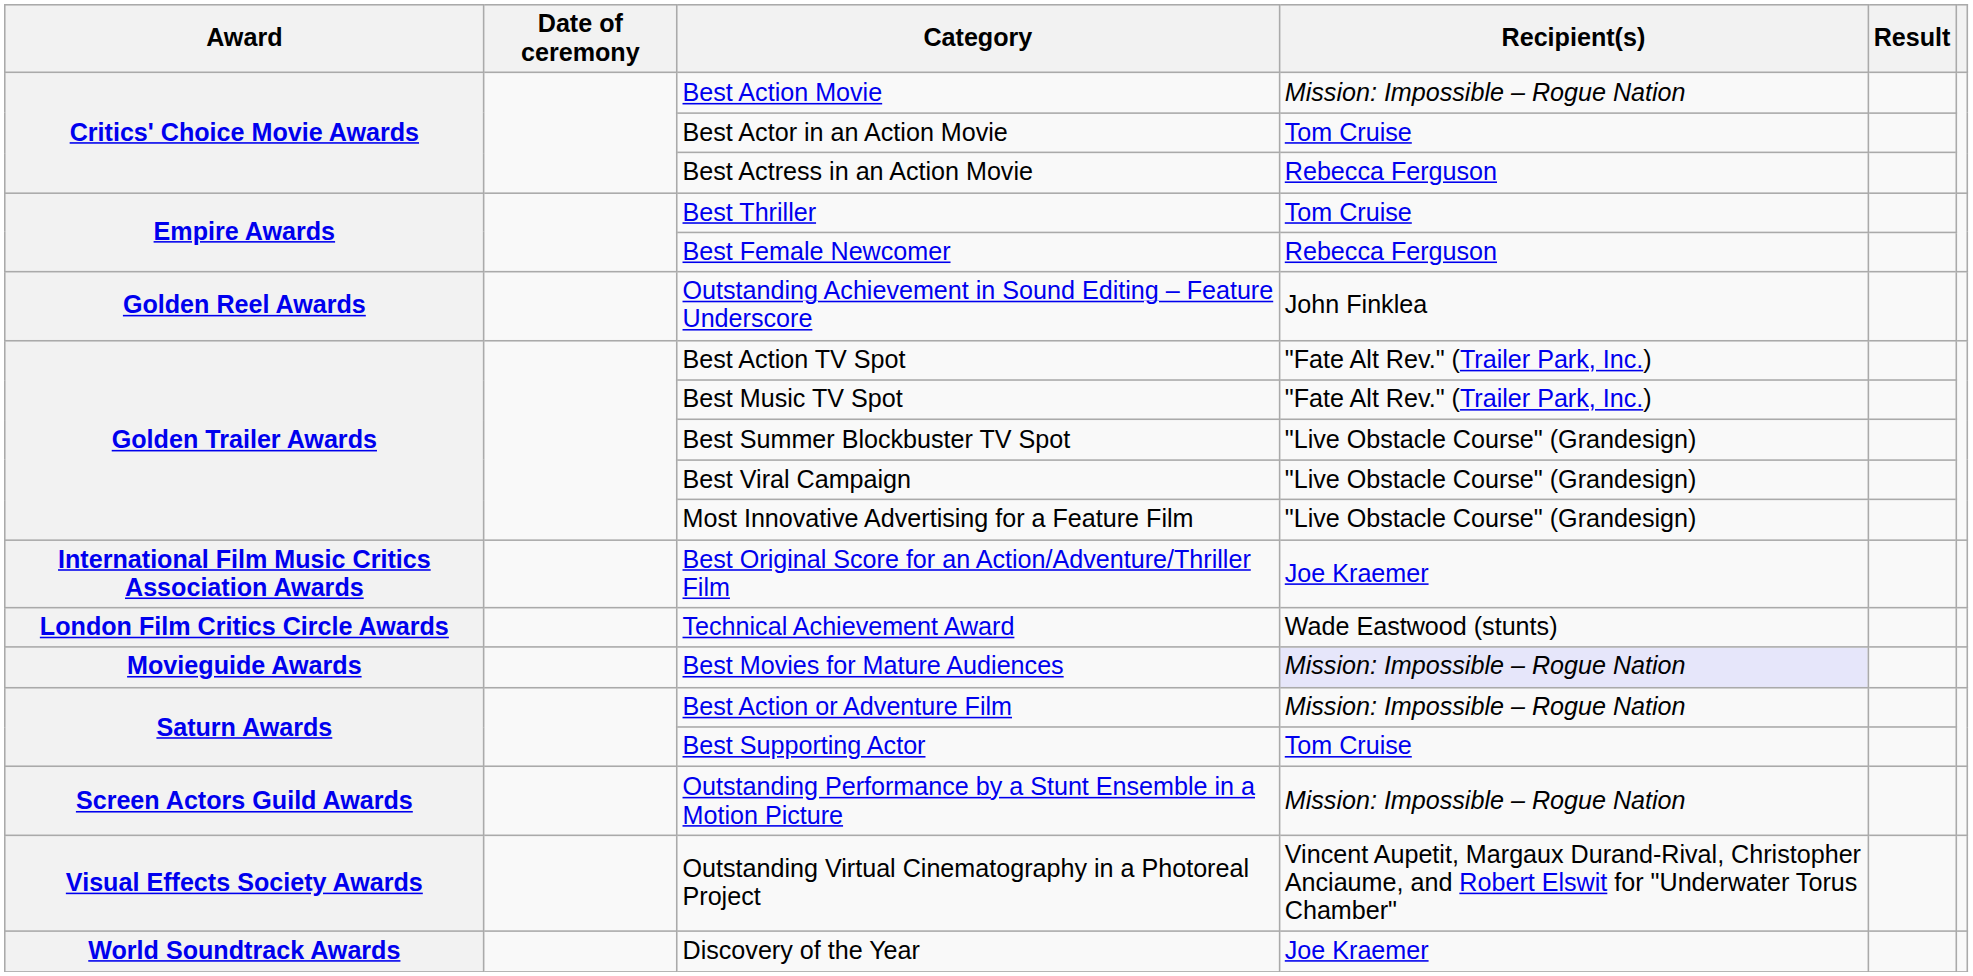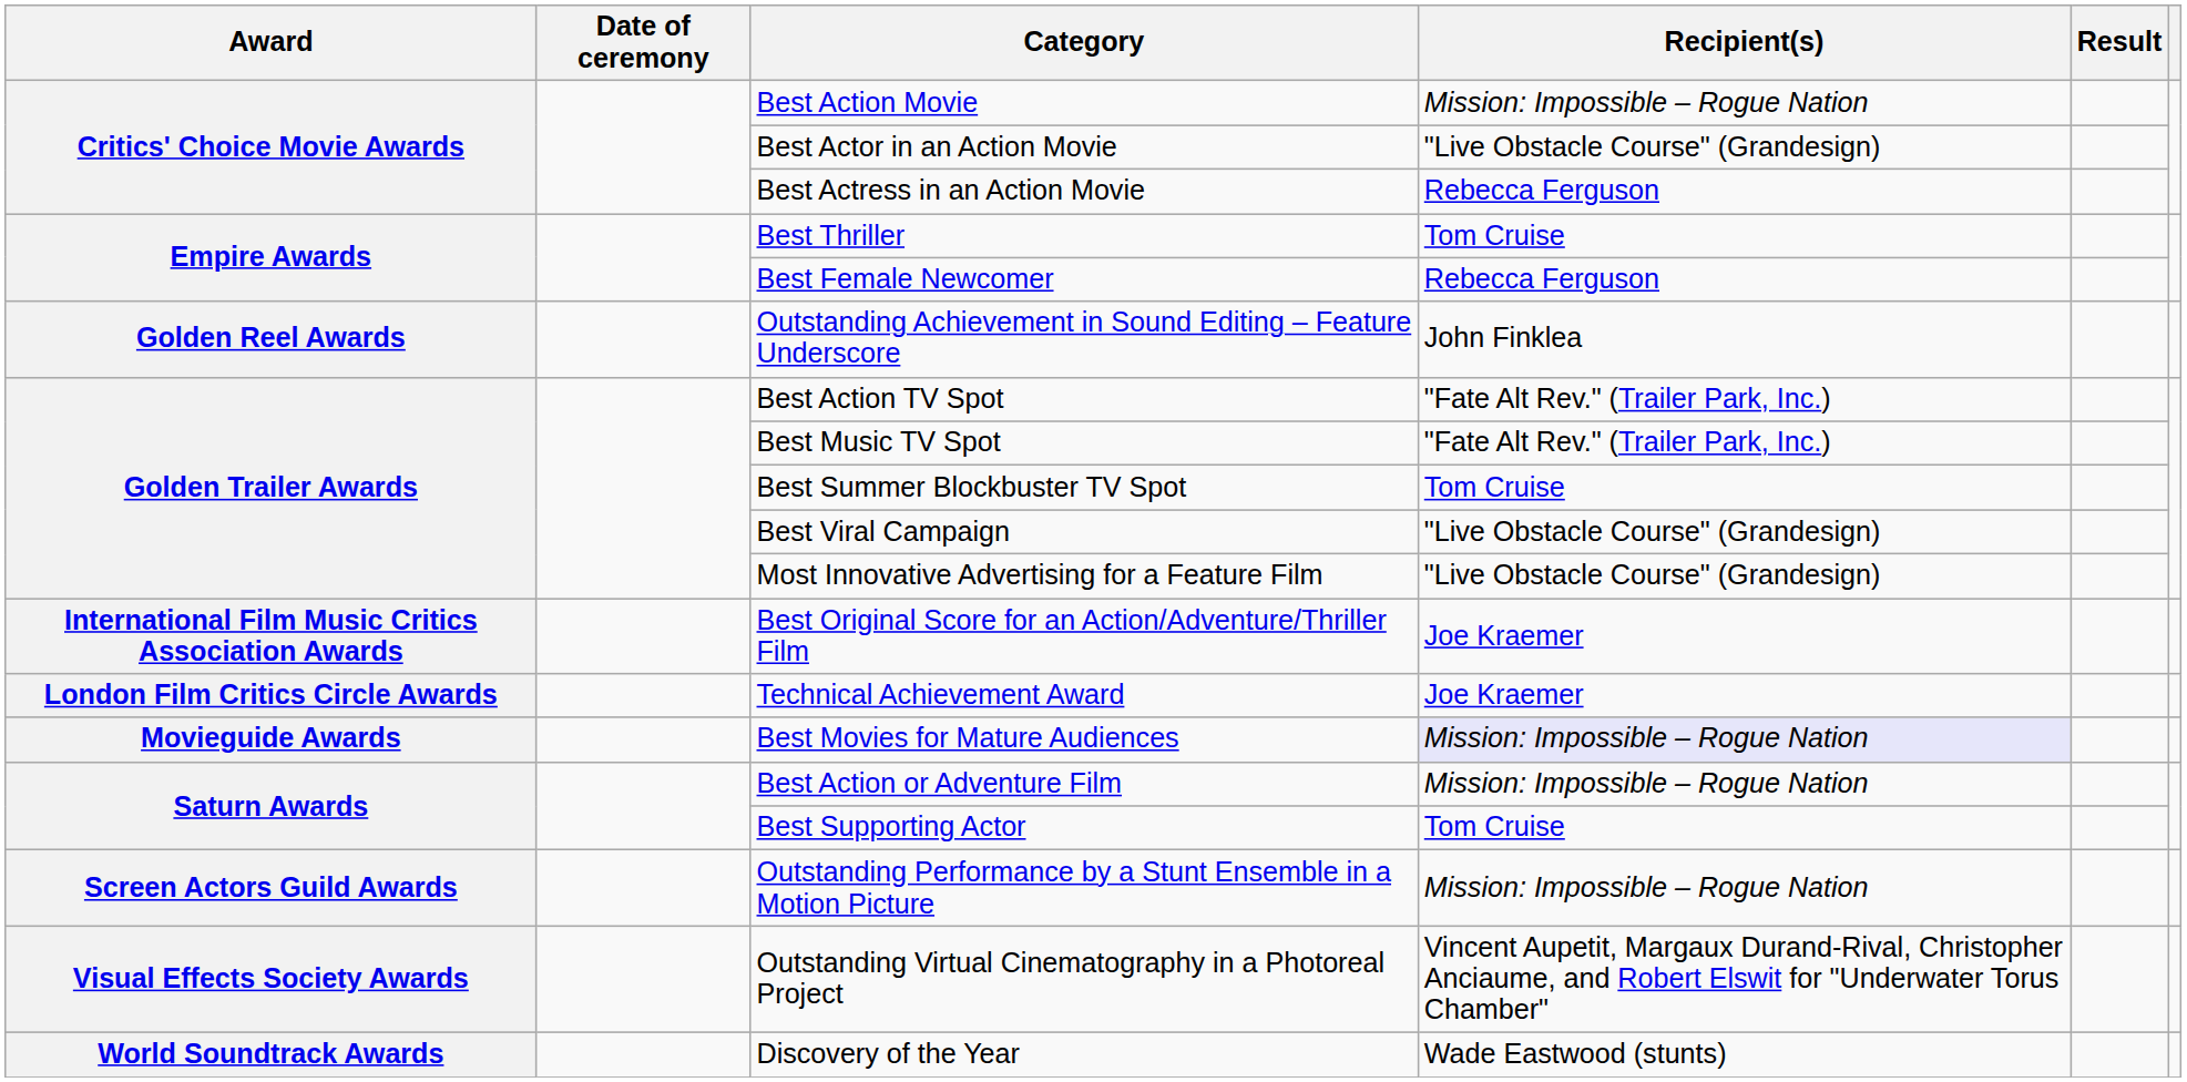 <table class="wikitable sortable plainrowheaders" style="width: 99%;">
 <tr>
 <th scope="col">Award</th>
 <th scope="col">Date of ceremony</th>
 <th scope="col">Category</th>
 <th scope="col" style="width:30%;">Recipient(s)</th>
 <th scope="col">Result</th>
 <th scope="col" class="unsortable"></th>
 </tr>
 <tr>
 <th scope="rowgroup" rowspan="3"><a href='#'>Critics' Choice Movie Awards</a></th>
 <td rowspan="3"><a href='#'></a></td>
 <td><a href='#'>Best Action Movie</a></td>
 <td><em>Mission: Impossible – Rogue Nation</em></td>
 <td></td>
 <td rowspan="3" style="text-align:center;"></td>
 </tr>
 <tr>
 <td>Best Actor in an Action Movie</td>
-<td data-sort-value="Cruise, Tom"><a href='#'>Tom Cruise</a></td>
+<td data-sort-value="Live Obstacle Course">"Live Obstacle Course" (Grandesign)</td>
 <td></td>
 </tr>
 <tr>
 <td>Best Actress in an Action Movie</td>
 <td data-sort-value="Ferguson, Rebecca"><a href='#'>Rebecca Ferguson</a></td>
 <td></td>
 </tr>
 <tr>
 <th scope="rowgroup" rowspan="2"><a href='#'>Empire Awards</a></th>
 <td rowspan="2"><a href='#'></a></td>
 <td><a href='#'>Best Thriller</a></td>
 <td data-sort-value="Cruise, Tom"><a href='#'>Tom Cruise</a></td>
 <td></td>
 <td rowspan="2" style="text-align:center;"></td>
 </tr>
 <tr>
 <td><a href='#'>Best Female Newcomer</a></td>
 <td data-sort-value="Ferguson, Rebecca"><a href='#'>Rebecca Ferguson</a></td>
 <td></td>
 </tr>
 <tr>
 <th scope="row"><a href='#'>Golden Reel Awards</a></th>
 <td></td>
 <td><a href='#'>Outstanding Achievement in Sound Editing – Feature Underscore</a></td>
 <td data-sort-value="Finklea, John">John Finklea</td>
 <td></td>
 <td style="text-align:center;"></td>
 </tr>
 <tr>
 <th scope="rowgroup" rowspan="5"><a href='#'>Golden Trailer Awards</a></th>
 <td rowspan="5"></td>
 <td>Best Action TV Spot</td>
 <td data-sort-value="Fate Alt Rev.">"Fate Alt Rev." (<a href='#'>Trailer Park, Inc.</a>)</td>
 <td></td>
 <td rowspan="5" style="text-align:center;"><br></td>
 </tr>
 <tr>
 <td>Best Music TV Spot</td>
 <td data-sort-value="Fate Alt Rev.">"Fate Alt Rev." (<a href='#'>Trailer Park, Inc.</a>)</td>
 <td></td>
 </tr>
 <tr>
 <td>Best Summer Blockbuster TV Spot</td>
-<td data-sort-value="Live Obstacle Course">"Live Obstacle Course" (Grandesign)</td>
+<td data-sort-value="Cruise, Tom"><a href='#'>Tom Cruise</a></td>
 <td></td>
 </tr>
 <tr>
 <td>Best Viral Campaign</td>
 <td data-sort-value="Live Obstacle Course">"Live Obstacle Course" (Grandesign)</td>
 <td></td>
 </tr>
 <tr>
 <td>Most Innovative Advertising for a Feature Film</td>
 <td data-sort-value="Live Obstacle Course">"Live Obstacle Course" (Grandesign)</td>
 <td></td>
 </tr>
 <tr>
 <th scope="row"><a href='#'>International Film Music Critics Association Awards</a></th>
 <td></td>
 <td><a href='#'>Best Original Score for an Action/Adventure/Thriller Film</a></td>
 <td data-sort-value="Kraemer, Joe"><a href='#'>Joe Kraemer</a></td>
 <td></td>
 <td style="text-align:center;"></td>
 </tr>
 <tr>
 <th scope="row"><a href='#'>London Film Critics Circle Awards</a></th>
 <td><a href='#'></a></td>
 <td><a href='#'>Technical Achievement Award</a></td>
-<td data-sort-value="Eastwood, Wade">Wade Eastwood (stunts)</td>
+<td data-sort-value="Kraemer, Joe"><a href='#'>Joe Kraemer</a></td>
 <td></td>
 <td style="text-align:center;"><br></td>
 </tr>
 <tr>
 <th scope="row"><a href='#'>Movieguide Awards</a></th>
 <td><a href='#'></a></td>
 <td><a href='#'>Best Movies for Mature Audiences</a></td>
 <td style="background: lavender;"><em>Mission: Impossible – Rogue Nation</em></td>
 <td></td>
 <td style="text-align:center;"><br></td>
 </tr>
 <tr>
 <th scope="rowgroup" rowspan="2"><a href='#'>Saturn Awards</a></th>
 <td rowspan="2"><a href='#'></a></td>
 <td><a href='#'>Best Action or Adventure Film</a></td>
 <td><em>Mission: Impossible – Rogue Nation</em></td>
 <td></td>
 <td rowspan="2" style="text-align:center;"><br></td>
 </tr>
 <tr>
 <td><a href='#'>Best Supporting Actor</a></td>
 <td data-sort-value="Cruise, Tom"><a href='#'>Tom Cruise</a></td>
 <td></td>
 </tr>
 <tr>
 <th scope="row"><a href='#'>Screen Actors Guild Awards</a></th>
 <td><a href='#'></a></td>
 <td><a href='#'>Outstanding Performance by a Stunt Ensemble in a Motion Picture</a></td>
 <td><em>Mission: Impossible – Rogue Nation</em></td>
 <td></td>
 <td style="text-align:center;"></td>
 </tr>
 <tr>
 <th scope="row"><a href='#'>Visual Effects Society Awards</a></th>
 <td><a href='#'></a></td>
 <td>Outstanding Virtual Cinematography in a Photoreal Project</td>
 <td data-sort-value="Aupetit, Vincent; Durand-Rival, Margaux; Anciaume, Christopher; and Elswit, Robert">Vincent Aupetit, Margaux Durand-Rival, Christopher Anciaume, and <a href='#'>Robert Elswit</a> for "Underwater Torus Chamber"</td>
 <td></td>
 <td style="text-align:center;"></td>
 </tr>
 <tr>
 <th scope="row"><a href='#'>World Soundtrack Awards</a></th>
 <td></td>
 <td>Discovery of the Year</td>
-<td data-sort-value="Kraemer, Joe"><a href='#'>Joe Kraemer</a></td>
+<td data-sort-value="Eastwood, Wade">Wade Eastwood (stunts)</td>
 <td></td>
 <td style="text-align:center;"></td>
 </tr>
 </table>
